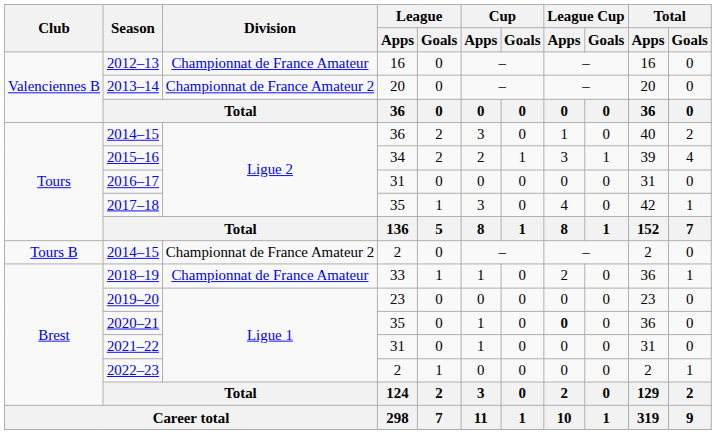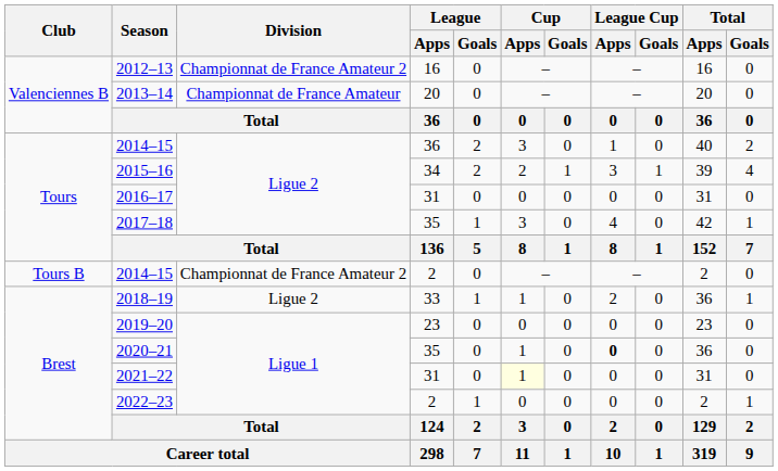 <table class="wikitable" style="text-align: center">
 <tr>
 <th rowspan="2">Club</th>
 <th rowspan="2">Season</th>
 <th rowspan="2">Division</th>
 <th colspan="2">League</th>
 <th colspan="2">Cup</th>
 <th colspan="2">League Cup</th>
 <th colspan="2">Total</th>
 </tr>
 <tr>
 <th>Apps</th>
 <th>Goals</th>
 <th>Apps</th>
 <th>Goals</th>
 <th>Apps</th>
 <th>Goals</th>
 <th>Apps</th>
 <th>Goals</th>
 </tr>
 <tr>
 <td rowspan="3"><a href='#'>Valenciennes B</a></td>
 <td><a href='#'>2012–13</a></td>
-<td><a href='#'>Championnat de France Amateur</a></td>
+<td><a href='#'>Championnat de France Amateur 2</a></td>
 <td>16</td>
 <td>0</td>
 <td colspan="2">–</td>
 <td colspan="2">–</td>
 <td>16</td>
 <td>0</td>
 </tr>
 <tr>
 <td><a href='#'>2013–14</a></td>
-<td><a href='#'>Championnat de France Amateur 2</a></td>
+<td><a href='#'>Championnat de France Amateur</a></td>
 <td>20</td>
 <td>0</td>
 <td colspan="2">–</td>
 <td colspan="2">–</td>
 <td>20</td>
 <td>0</td>
 </tr>
 <tr>
 <th colspan="2">Total</th>
 <th>36</th>
 <th>0</th>
 <th>0</th>
 <th>0</th>
 <th>0</th>
 <th>0</th>
 <th>36</th>
 <th>0</th>
 </tr>
 <tr>
 <td rowspan="5"><a href='#'>Tours</a></td>
 <td><a href='#'>2014–15</a></td>
 <td rowspan="4"><a href='#'>Ligue 2</a></td>
 <td>36</td>
 <td>2</td>
 <td>3</td>
 <td>0</td>
 <td>1</td>
 <td>0</td>
 <td>40</td>
 <td>2</td>
 </tr>
 <tr>
 <td><a href='#'>2015–16</a></td>
 <td>34</td>
 <td>2</td>
 <td>2</td>
 <td>1</td>
 <td>3</td>
 <td>1</td>
 <td>39</td>
 <td>4</td>
 </tr>
 <tr>
 <td><a href='#'>2016–17</a></td>
 <td>31</td>
 <td>0</td>
 <td>0</td>
 <td>0</td>
 <td>0</td>
 <td>0</td>
 <td>31</td>
 <td>0</td>
 </tr>
 <tr>
 <td><a href='#'>2017–18</a></td>
 <td>35</td>
 <td>1</td>
 <td>3</td>
 <td>0</td>
 <td>4</td>
 <td>0</td>
 <td>42</td>
 <td>1</td>
 </tr>
 <tr>
 <th colspan="2">Total</th>
 <th>136</th>
 <th>5</th>
 <th>8</th>
 <th>1</th>
 <th>8</th>
 <th>1</th>
 <th>152</th>
 <th>7</th>
 </tr>
 <tr>
 <td><a href='#'>Tours B</a></td>
 <td><a href='#'>2014–15</a></td>
 <td>Championnat de France Amateur 2</td>
 <td>2</td>
 <td>0</td>
 <td colspan="2">–</td>
 <td colspan="2">–</td>
 <td>2</td>
 <td>0</td>
 </tr>
 <tr>
 <td rowspan="6"><a href='#'>Brest</a></td>
 <td><a href='#'>2018–19</a></td>
-<td><a href='#'>Championnat de France Amateur</a></td>
+<td>Ligue 2</td>
 <td>33</td>
 <td>1</td>
 <td>1</td>
 <td>0</td>
 <td>2</td>
 <td>0</td>
 <td>36</td>
 <td>1</td>
 </tr>
 <tr>
 <td><a href='#'>2019–20</a></td>
 <td rowspan="4"><a href='#'>Ligue 1</a></td>
 <td>23</td>
 <td>0</td>
 <td>0</td>
 <td>0</td>
 <td>0</td>
 <td>0</td>
 <td>23</td>
 <td>0</td>
 </tr>
 <tr>
 <td><a href='#'>2020–21</a></td>
 <td>35</td>
 <td>0</td>
 <td>1</td>
 <td>0</td>
 <td><strong>0</strong></td>
 <td>0</td>
 <td>36</td>
 <td>0</td>
 </tr>
 <tr>
 <td><a href='#'>2021–22</a></td>
 <td>31</td>
 <td>0</td>
-<td>1</td>
+<td style="background: lightyellow;">1</td>
 <td>0</td>
 <td>0</td>
 <td>0</td>
 <td>31</td>
 <td>0</td>
 </tr>
 <tr>
 <td><a href='#'>2022–23</a></td>
 <td>2</td>
 <td>1</td>
 <td>0</td>
 <td>0</td>
 <td>0</td>
 <td>0</td>
 <td>2</td>
 <td>1</td>
 </tr>
 <tr>
 <th colspan="2">Total</th>
 <th>124</th>
 <th>2</th>
 <th>3</th>
 <th>0</th>
 <th>2</th>
 <th>0</th>
 <th>129</th>
 <th>2</th>
 </tr>
 <tr>
 <th colspan="3">Career total</th>
 <th>298</th>
 <th>7</th>
 <th>11</th>
 <th>1</th>
 <th>10</th>
 <th>1</th>
 <th>319</th>
 <th>9</th>
 </tr>
 </table>
